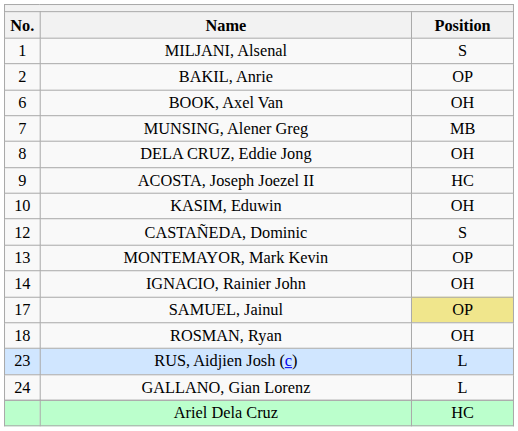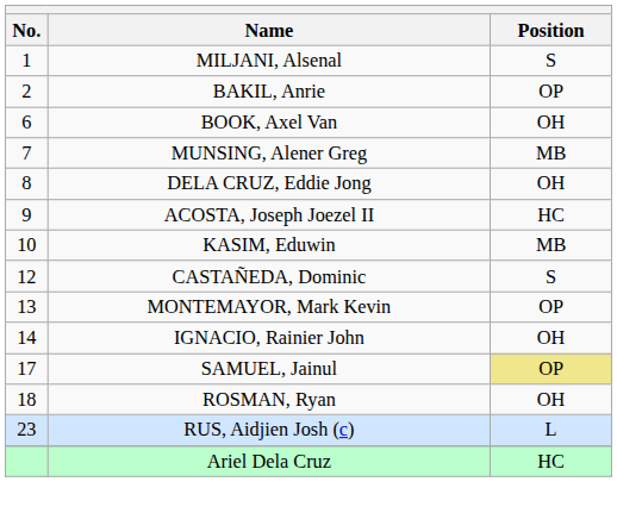 <table class="wikitable mw-collapsible mw-collapsed" style="text-align:center; width:500px; border:none">
 <tr>
 <th style="text-align:left" colspan="3"></th>
 </tr>
 <tr>
 <th style="width:7%">No.</th>
 <th>Name</th>
 <th style="width:20%">Position</th>
 </tr>
 <tr>
 <td>1</td>
 <td>MILJANI, Alsenal</td>
 <td>S</td>
 </tr>
 <tr>
 <td>2</td>
 <td>BAKIL, Anrie</td>
 <td>OP</td>
 </tr>
 <tr>
 <td>6</td>
 <td>BOOK, Axel Van</td>
 <td>OH</td>
 </tr>
 <tr>
 <td>7</td>
 <td>MUNSING, Alener Greg</td>
 <td>MB</td>
 </tr>
 <tr>
 <td>8</td>
 <td>DELA CRUZ, Eddie Jong</td>
 <td>OH</td>
 </tr>
 <tr>
 <td>9</td>
 <td>ACOSTA, Joseph Joezel II</td>
 <td>HC</td>
 </tr>
 <tr>
 <td>10</td>
 <td>KASIM, Eduwin</td>
-<td>OH</td>
+<td>MB</td>
 </tr>
 <tr>
 <td>12</td>
 <td>CASTAÑEDA, Dominic</td>
 <td>S</td>
 </tr>
 <tr>
 <td>13</td>
 <td>MONTEMAYOR, Mark Kevin</td>
 <td>OP</td>
 </tr>
 <tr>
 <td>14</td>
 <td>IGNACIO, Rainier John</td>
 <td>OH</td>
 </tr>
 <tr>
 <td>17</td>
 <td>SAMUEL, Jainul</td>
 <td style="background: khaki;">OP</td>
 </tr>
 <tr>
 <td>18</td>
 <td>ROSMAN, Ryan</td>
 <td>OH</td>
 </tr>
 <tr bgcolor=#D0E6FF>
 <td>23</td>
 <td>RUS, Aidjien Josh  (<a href='#'>c</a>)</td>
 <td>L</td>
 </tr>
 <tr>
-<td>24</td>
-<td>GALLANO, Gian Lorenz</td>
-<td>L</td>
-</tr>
-<tr>
 </tr>
 <tr bgcolor=#BBFFCC>
 <td></td>
 <td>Ariel Dela Cruz</td>
 <td>HC</td>
 </tr>
 </table>
